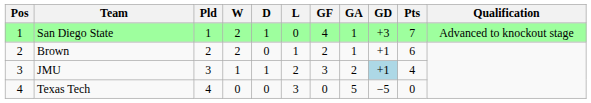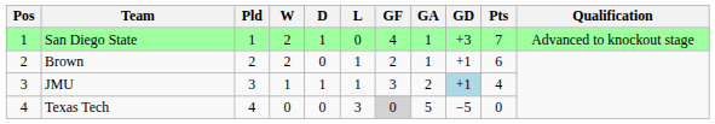 <table class="wikitable" style="text-align:center; margin: 1em auto">
 <tr>
 <th style="width:2em">Pos</th>
 <th style="width:13em">Team</th>
 <th style="width:2em">Pld</th>
 <th style="width:2em">W</th>
 <th style="width:2em">D</th>
 <th style="width:2em">L</th>
 <th style="width:2em">GF</th>
 <th style="width:2em">GA</th>
 <th style="width:2em">GD</th>
 <th style="width:2em">Pts</th>
 <th style="width:13em">Qualification</th>
 </tr>
 <tr bgcolor="#9eff9e">
 <td>1</td>
 <td style="text-align:left">San Diego State</td>
 <td>1</td>
 <td>2</td>
 <td>1</td>
 <td>0</td>
 <td>4</td>
 <td>1</td>
 <td>+3</td>
 <td>7</td>
 <td>Advanced to knockout stage</td>
 </tr>
 <tr>
 <td>2</td>
 <td style="text-align:left">Brown</td>
 <td>2</td>
 <td>2</td>
 <td>0</td>
 <td>1</td>
 <td>2</td>
 <td>1</td>
 <td>+1</td>
 <td>6</td>
 <td rowspan="3"></td>
 </tr>
 <tr>
 <td>3</td>
 <td style="text-align:left">JMU</td>
 <td>3</td>
 <td>1</td>
 <td>1</td>
-<td>2</td>
+<td>1</td>
 <td>3</td>
 <td>2</td>
 <td style="background: lightblue;">+1</td>
 <td>4</td>
 </tr>
 <tr>
 <td>4</td>
 <td style="text-align:left">Texas Tech</td>
 <td>4</td>
 <td>0</td>
 <td>0</td>
 <td>3</td>
-<td>0</td>
+<td style="background: lightgrey;">0</td>
 <td>5</td>
 <td>−5</td>
 <td>0</td>
 </tr>
 </table>
